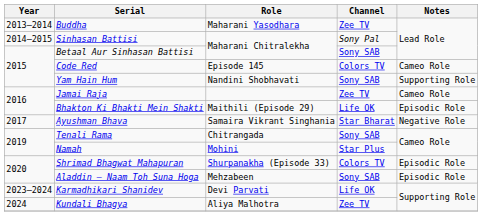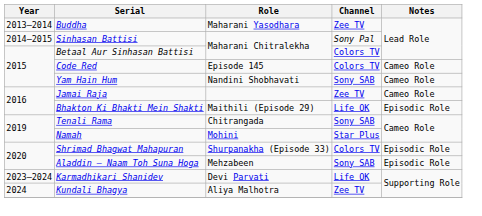 <table class="wikitable sortable">
 <tr>
 <th>Year</th>
 <th>Serial</th>
 <th>Role</th>
 <th>Channel</th>
 <th>Notes</th>
 </tr>
 <tr>
 <td>2013–2014</td>
 <td><em><a href='#'> Buddha</a></em></td>
 <td>Maharani <a href='#'>Yasodhara</a></td>
 <td><a href='#'>Zee TV</a></td>
 <td rowspan = "3">Lead Role</td>
 </tr>
 <tr>
 <td>2014–2015</td>
 <td><em><a href='#'>Sinhasan Battisi</a></em> </td>
 <td rowspan = "2">Maharani Chitralekha</td>
 <td><em>Sony Pal</em></td>
 </tr>
 <tr>
 <td rowspan = "3">2015</td>
 <td><em>Betaal Aur Sinhasan Battisi</em></td>
-<td><a href='#'>Sony SAB</a></td>
+<td><a href='#'>Colors TV</a></td>
 </tr>
 <tr>
 <td><em><a href='#'>Code Red</a></em></td>
 <td>Episode 145</td>
 <td><a href='#'>Colors TV</a></td>
 <td>Cameo Role</td>
 </tr>
 <tr>
 <td><em><a href='#'>Yam Hain Hum</a></em></td>
 <td>Nandini Shobhavati</td>
 <td><a href='#'>Sony SAB</a></td>
-<td>Supporting Role</td>
+<td>Cameo Role</td>
 </tr>
 <tr>
 <td rowspan = "2">2016</td>
 <td><em><a href='#'>Jamai Raja</a></em></td>
 <td></td>
 <td><a href='#'>Zee TV</a></td>
 <td>Cameo Role</td>
 </tr>
 <tr>
 <td><em><a href='#'>Bhakton Ki Bhakti Mein Shakti</a></em></td>
 <td>Maithili (Episode 29)</td>
 <td><a href='#'>Life OK</a></td>
 <td>Episodic Role</td>
-</tr>
-<tr>
-<td>2017</td>
-<td><em> <a href='#'> Ayushman Bhava</a></em></td>
-<td>Samaira Vikrant Singhania</td>
-<td><a href='#'>Star Bharat</a></td>
-<td>Negative Role</td>
 </tr>
 <tr>
 <td rowspan = "2">2019</td>
 <td><em> <a href='#'> Tenali Rama</a></em></td>
 <td>Chitrangada</td>
 <td><a href='#'>Sony SAB</a></td>
 <td rowspan = "2">Cameo Role</td>
 </tr>
 <tr>
 <td><em><a href='#'>Namah</a></em></td>
 <td><a href='#'>Mohini</a></td>
 <td><a href='#'>Star Plus</a></td>
 </tr>
 <tr>
 <td rowspan = "2">2020</td>
 <td><em><a href='#'>Shrimad Bhagwat Mahapuran</a></em></td>
 <td><a href='#'>Shurpanakha</a> (Episode 33)</td>
 <td><a href='#'>Colors TV</a></td>
 <td>Episodic Role</td>
 </tr>
 <tr>
 <td><em><a href='#'>Aladdin – Naam Toh Suna Hoga</a></em></td>
 <td>Mehzabeen</td>
 <td><a href='#'>Sony SAB</a></td>
 <td>Episodic Role</td>
 </tr>
 <tr>
 <td>2023–2024</td>
 <td><em><a href='#'>Karmadhikari Shanidev</a></em></td>
 <td>Devi <a href='#'>Parvati</a></td>
 <td><a href='#'>Life OK</a></td>
 <td rowspan = "2">Supporting Role</td>
 </tr>
 <tr>
 <td>2024</td>
 <td><em><a href='#'>Kundali Bhagya</a></em></td>
 <td>Aliya Malhotra</td>
 <td><a href='#'>Zee TV</a></td>
 </tr>
 <tr>
 </tr>
 </table>
